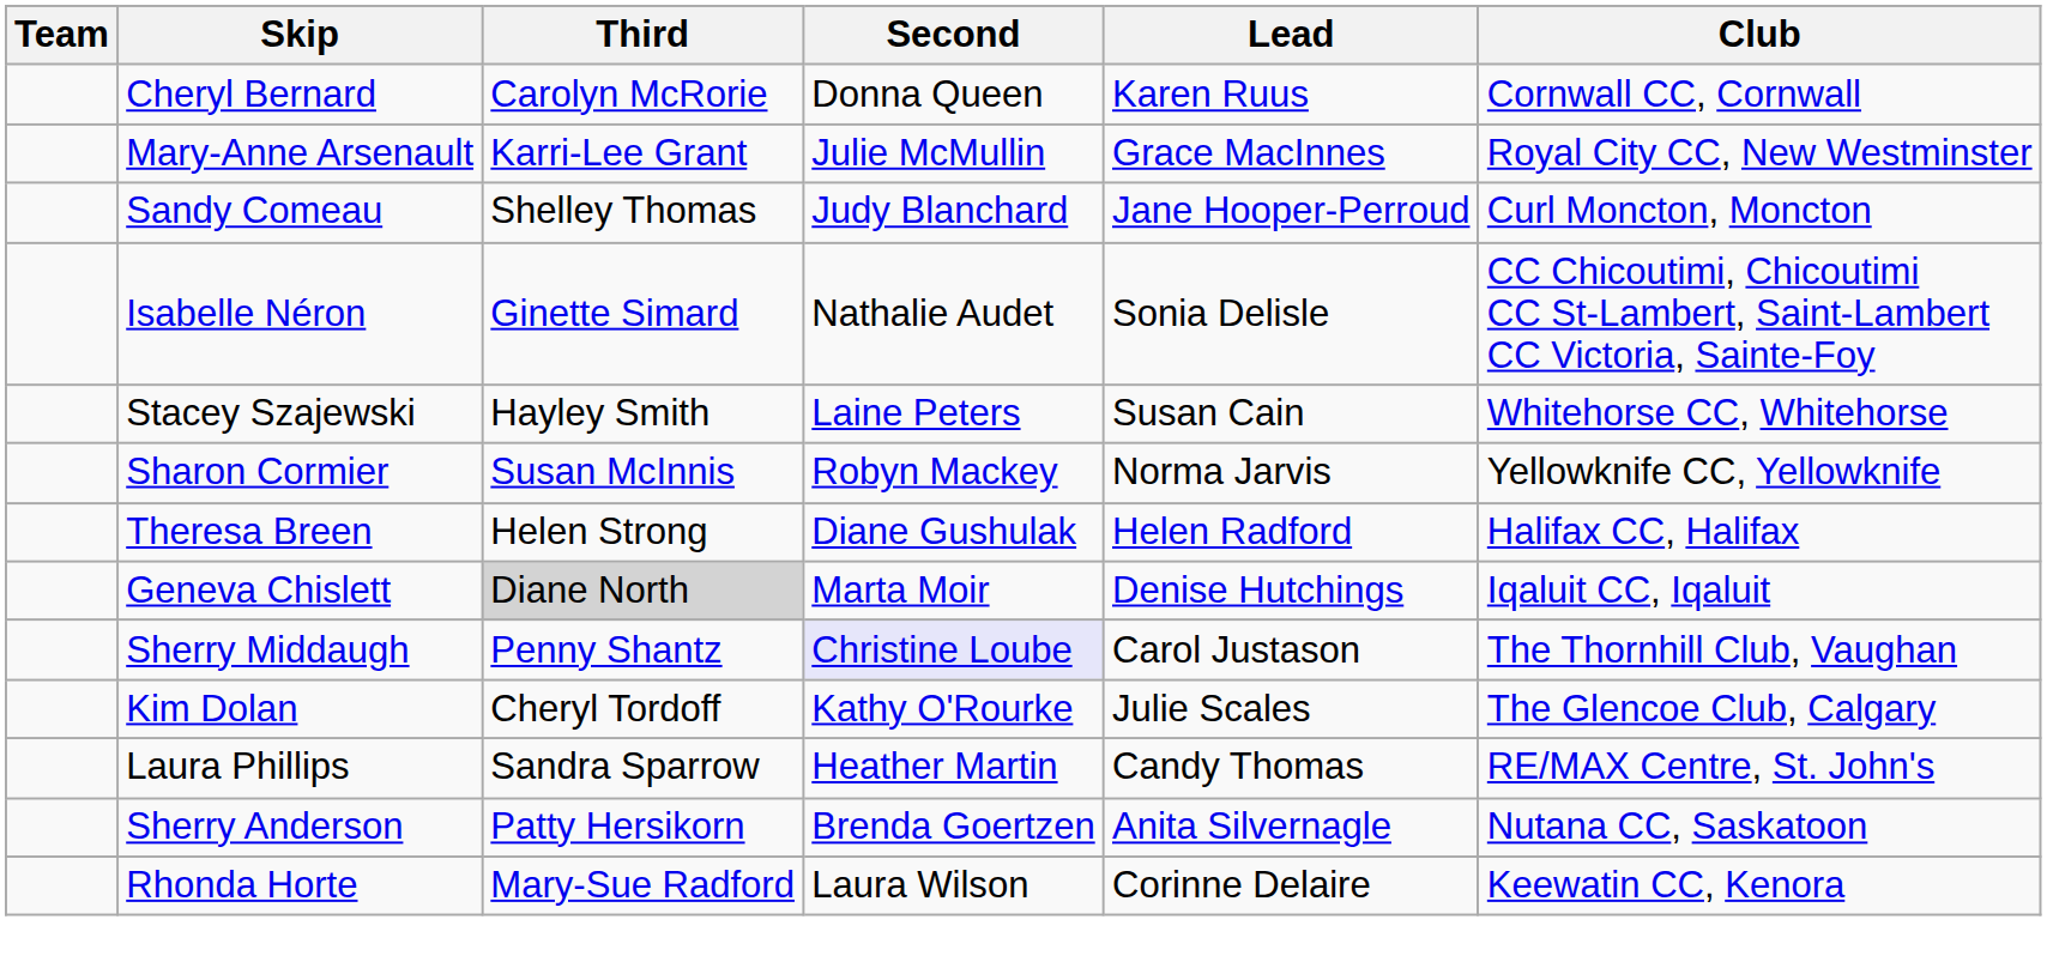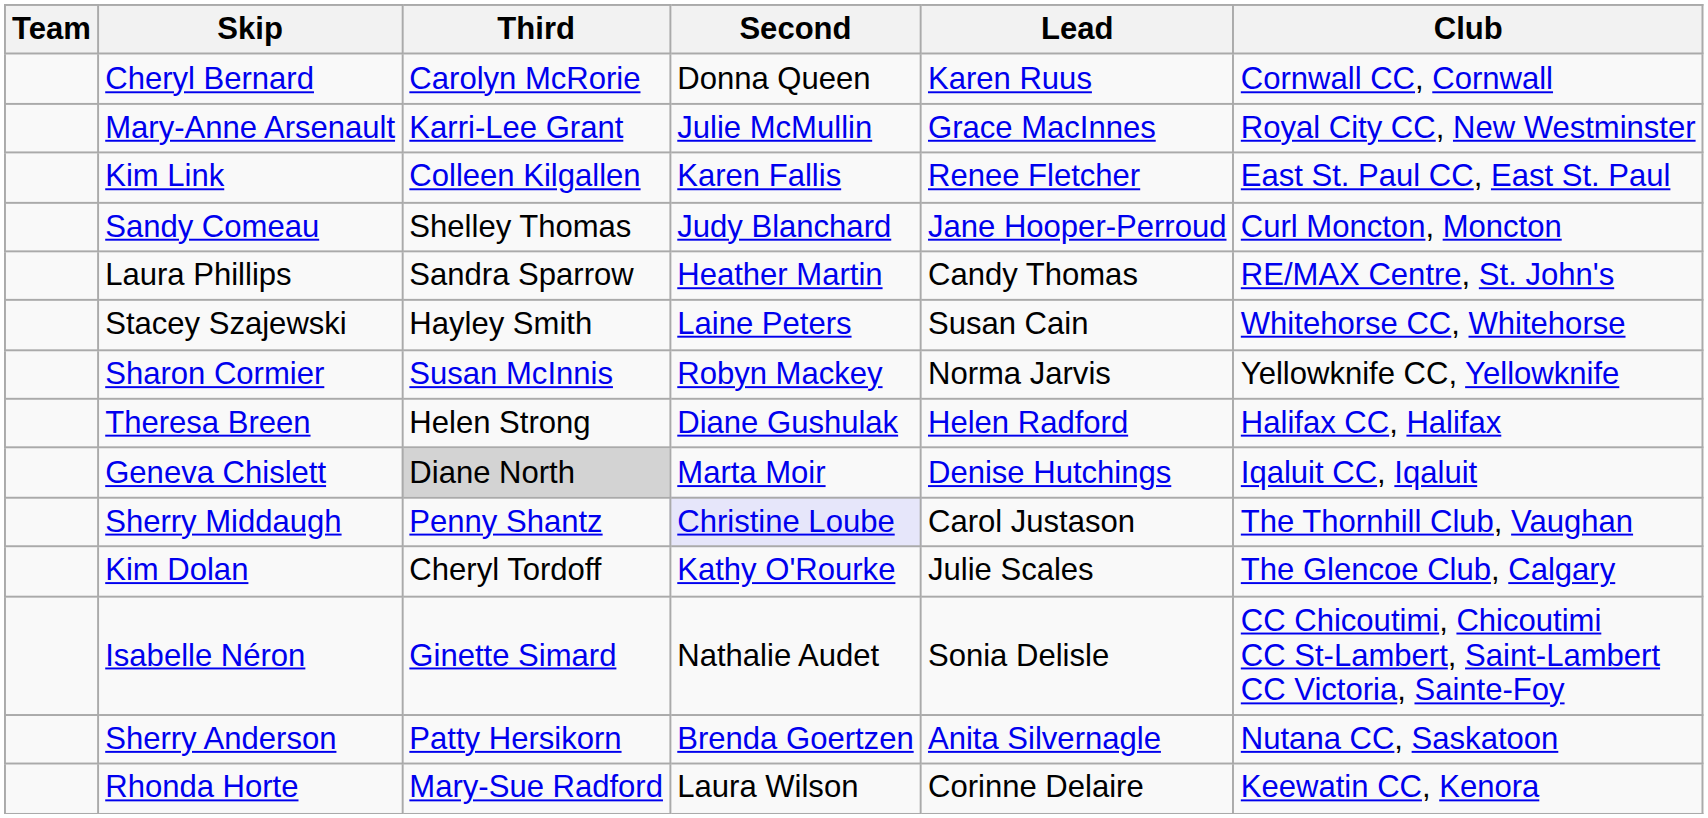 <table class="wikitable">
 <tr>
 <th scope="col">Team</th>
 <th scope="col">Skip</th>
 <th scope="col">Third</th>
 <th scope="col">Second</th>
 <th scope="col">Lead</th>
 <th scope="col">Club</th>
 </tr>
 <tr>
 <td></td>
 <td><a href='#'>Cheryl Bernard</a></td>
 <td><a href='#'>Carolyn McRorie</a></td>
 <td>Donna Queen</td>
 <td><a href='#'>Karen Ruus</a></td>
 <td><a href='#'>Cornwall CC</a>, <a href='#'>Cornwall</a></td>
 </tr>
 <tr>
 <td></td>
 <td><a href='#'>Mary-Anne Arsenault</a></td>
 <td><a href='#'>Karri-Lee Grant</a></td>
 <td><a href='#'>Julie McMullin</a></td>
 <td><a href='#'>Grace MacInnes</a></td>
 <td><a href='#'>Royal City CC</a>, <a href='#'>New Westminster</a></td>
 </tr>
 <tr>
 <td></td>
+<td><a href='#'>Kim Link</a></td>
+<td><a href='#'>Colleen Kilgallen</a></td>
+<td><a href='#'>Karen Fallis</a></td>
+<td><a href='#'>Renee Fletcher</a></td>
+<td><a href='#'>East St. Paul CC</a>, <a href='#'>East St. Paul</a></td>
+</tr>
+<tr>
+<td></td>
 <td><a href='#'>Sandy Comeau</a></td>
 <td>Shelley Thomas</td>
 <td><a href='#'>Judy Blanchard</a></td>
 <td><a href='#'>Jane Hooper-Perroud</a></td>
 <td><a href='#'>Curl Moncton</a>, <a href='#'>Moncton</a></td>
 </tr>
 <tr>
 <td></td>
-<td><a href='#'>Isabelle Néron</a></td>
-<td><a href='#'>Ginette Simard</a></td>
-<td>Nathalie Audet</td>
-<td>Sonia Delisle</td>
-<td><a href='#'>CC Chicoutimi</a>, <a href='#'>Chicoutimi</a> <br> <a href='#'>CC St-Lambert</a>, <a href='#'>Saint-Lambert</a> <br> <a href='#'>CC Victoria</a>, <a href='#'>Sainte-Foy</a></td>
+<td>Laura Phillips</td>
+<td>Sandra Sparrow</td>
+<td><a href='#'>Heather Martin</a></td>
+<td>Candy Thomas</td>
+<td><a href='#'>RE/MAX Centre</a>, <a href='#'>St. John's</a></td>
 </tr>
 <tr>
 <td></td>
 <td>Stacey Szajewski</td>
 <td>Hayley Smith</td>
 <td><a href='#'>Laine Peters</a></td>
 <td>Susan Cain</td>
 <td><a href='#'>Whitehorse CC</a>, <a href='#'>Whitehorse</a></td>
 </tr>
 <tr>
 <td></td>
 <td><a href='#'>Sharon Cormier</a></td>
 <td><a href='#'>Susan McInnis</a></td>
 <td><a href='#'>Robyn Mackey</a></td>
 <td>Norma Jarvis</td>
 <td>Yellowknife CC, <a href='#'>Yellowknife</a></td>
 </tr>
 <tr>
 <td></td>
 <td><a href='#'>Theresa Breen</a></td>
 <td>Helen Strong</td>
 <td><a href='#'>Diane Gushulak</a></td>
 <td><a href='#'>Helen Radford</a></td>
 <td><a href='#'>Halifax CC</a>, <a href='#'>Halifax</a></td>
 </tr>
 <tr>
 <td></td>
 <td><a href='#'>Geneva Chislett</a></td>
 <td style="background: lightgrey;">Diane North</td>
 <td><a href='#'>Marta Moir</a></td>
 <td><a href='#'>Denise Hutchings</a></td>
 <td><a href='#'>Iqaluit CC</a>, <a href='#'>Iqaluit</a></td>
 </tr>
 <tr>
 <td></td>
 <td><a href='#'>Sherry Middaugh</a></td>
 <td><a href='#'>Penny Shantz</a></td>
 <td style="background: lavender;"><a href='#'>Christine Loube</a></td>
 <td>Carol Justason</td>
 <td><a href='#'>The Thornhill Club</a>, <a href='#'>Vaughan</a></td>
 </tr>
 <tr>
 <td></td>
 <td><a href='#'>Kim Dolan</a></td>
 <td>Cheryl Tordoff</td>
 <td><a href='#'>Kathy O'Rourke</a></td>
 <td>Julie Scales</td>
 <td><a href='#'>The Glencoe Club</a>, <a href='#'>Calgary</a></td>
 </tr>
 <tr>
 <td></td>
-<td>Laura Phillips</td>
-<td>Sandra Sparrow</td>
-<td><a href='#'>Heather Martin</a></td>
-<td>Candy Thomas</td>
-<td><a href='#'>RE/MAX Centre</a>, <a href='#'>St. John's</a></td>
+<td><a href='#'>Isabelle Néron</a></td>
+<td><a href='#'>Ginette Simard</a></td>
+<td>Nathalie Audet</td>
+<td>Sonia Delisle</td>
+<td><a href='#'>CC Chicoutimi</a>, <a href='#'>Chicoutimi</a> <br> <a href='#'>CC St-Lambert</a>, <a href='#'>Saint-Lambert</a> <br> <a href='#'>CC Victoria</a>, <a href='#'>Sainte-Foy</a></td>
 </tr>
 <tr>
 <td></td>
 <td><a href='#'>Sherry Anderson</a></td>
 <td><a href='#'>Patty Hersikorn</a></td>
 <td><a href='#'>Brenda Goertzen</a></td>
 <td><a href='#'>Anita Silvernagle</a></td>
 <td><a href='#'>Nutana CC</a>, <a href='#'>Saskatoon</a></td>
 </tr>
 <tr>
 <td></td>
 <td><a href='#'>Rhonda Horte</a></td>
 <td><a href='#'>Mary-Sue Radford</a></td>
 <td>Laura Wilson</td>
 <td>Corinne Delaire</td>
 <td><a href='#'>Keewatin CC</a>, <a href='#'>Kenora</a></td>
 </tr>
 </table>
